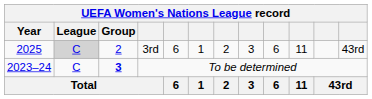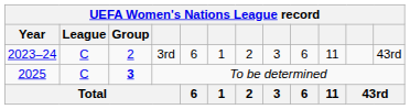 <table class="wikitable" style="text-align: center;">
 <tr>
 <th colspan=13><a href='#'>UEFA Women's Nations League</a> record</th>
 </tr>
 <tr>
 <th>Year</th>
 <th>League</th>
 <th>Group</th>
 <th width=28></th>
 <th width=28></th>
 <th width=28></th>
 <th width=28></th>
 <th width=28></th>
 <th width=28></th>
 <th width=28></th>
 <th width=28></th>
 <th width=28></th>
 </tr>
 <tr>
-<td><a href='#'>2025</a></td>
-<td style="background: lightgrey;"><a href='#'>C</a></td>
+<td><a href='#'>2023–24</a></td>
+<td><a href='#'>C</a></td>
 <td><a href='#'>2</a></td>
 <td>3rd</td>
 <td>6</td>
 <td>1</td>
 <td>2</td>
 <td>3</td>
 <td>6</td>
 <td>11</td>
 <td></td>
 <td>43rd</td>
 </tr>
 <tr>
-<td><a href='#'>2023–24</a></td>
+<td><a href='#'>2025</a></td>
 <td><a href='#'>C</a></td>
 <td><strong><a href='#'>3</a></strong></td>
 <td colspan=9><em>To be determined</em></td>
 </tr>
 <tr>
 <th colspan=4>Total</th>
 <th>6</th>
 <th>1</th>
 <th>2</th>
 <th>3</th>
 <th>6</th>
 <th>11</th>
 <th colspan=2>43rd</th>
 </tr>
 </table>
